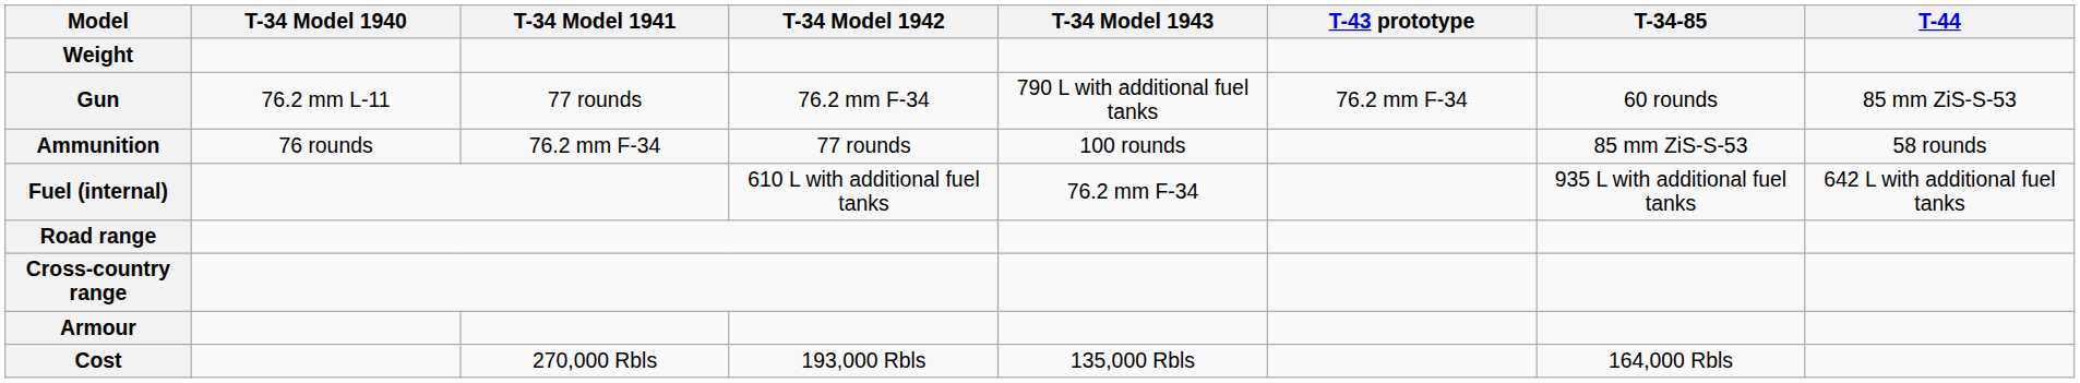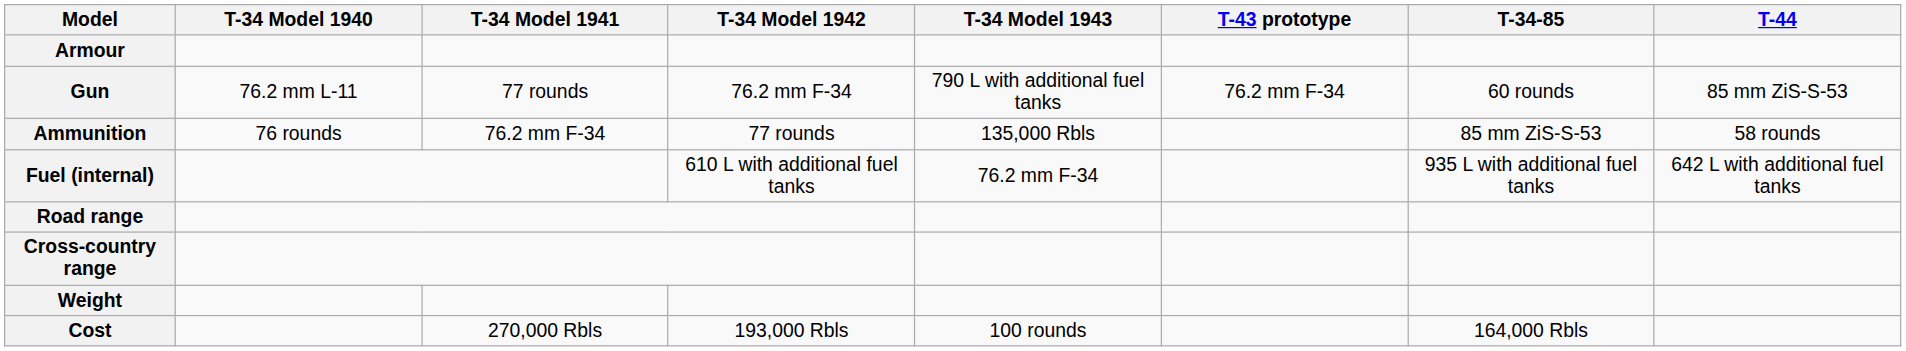 <table class="wikitable" summary="Characteristics and production cost of the main models of T-34, T-34-85 and T-44" style=text-align:center;>
 <tr>
 <th style=width:100px;>Model</th>
 <th style=width:13%;>T-34 Model 1940</th>
 <th style=width:13%;>T-34 Model 1941</th>
 <th style=width:13%;>T-34 Model 1942</th>
 <th style=width:13%;>T-34 Model 1943</th>
 <th style=width:13%;><a href='#'>T-43</a> prototype</th>
 <th style=width:13%;>T-34-85</th>
 <th style=width:13%;><a href='#'>T-44</a></th>
 </tr>
 <tr>
-<th>Weight</th>
+<th>Armour</th>
 <td></td>
 <td></td>
 <td></td>
 <td></td>
 <td></td>
 <td></td>
 <td></td>
 </tr>
 <tr>
 <th>Gun</th>
 <td>76.2 mm L-11</td>
 <td>77 rounds</td>
 <td>76.2 mm F-34</td>
 <td> 790 L with additional fuel tanks</td>
 <td>76.2 mm F-34</td>
 <td>60 rounds</td>
 <td>85 mm ZiS-S-53</td>
 </tr>
 <tr>
 <th>Ammunition</th>
 <td>76 rounds</td>
 <td>76.2 mm F-34</td>
 <td>77 rounds</td>
-<td>100 rounds</td>
+<td>135,000 Rbls</td>
 <td></td>
 <td>85 mm ZiS-S-53</td>
 <td>58 rounds</td>
 </tr>
 <tr>
 <th>Fuel (internal)</th>
 <td colspan="2"></td>
 <td> 610 L with additional fuel tanks</td>
 <td>76.2 mm F-34</td>
 <td></td>
 <td> 935 L with additional fuel tanks</td>
 <td> 642 L with additional fuel tanks</td>
 </tr>
 <tr>
 <th>Road range</th>
 <td colspan="3"></td>
 <td></td>
 <td></td>
 <td></td>
 <td></td>
 </tr>
 <tr>
 <th>Cross-country range</th>
 <td colspan="3"></td>
 <td></td>
 <td></td>
 <td></td>
 <td></td>
 </tr>
 <tr>
-<th>Armour</th>
+<th>Weight</th>
 <td></td>
 <td></td>
 <td></td>
 <td></td>
 <td></td>
 <td></td>
 <td></td>
 </tr>
 <tr>
 <th>Cost</th>
 <td></td>
 <td>270,000 Rbls</td>
 <td>193,000 Rbls</td>
-<td>135,000 Rbls</td>
+<td>100 rounds</td>
 <td></td>
 <td>164,000 Rbls</td>
 <td></td>
 </tr>
 </table>
